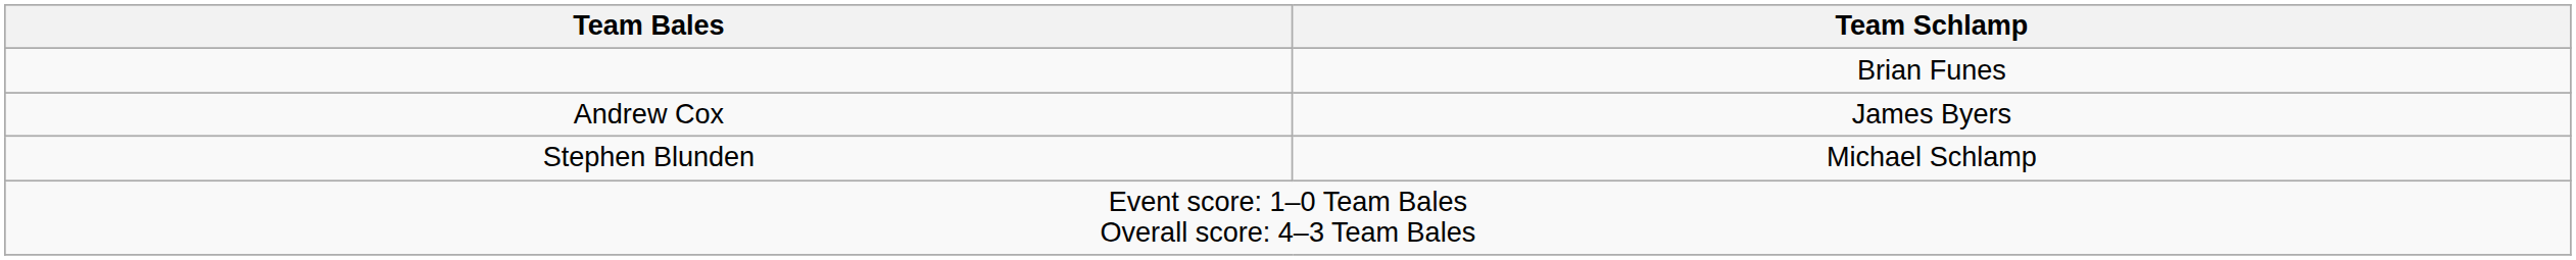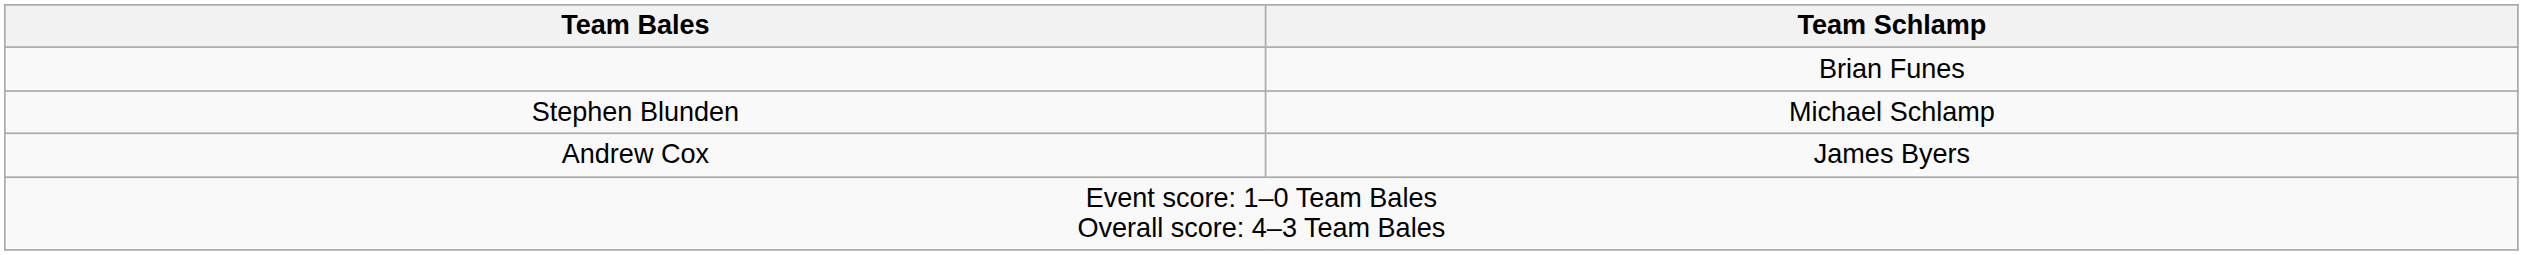 <table width="75%" class="wikitable">
 <tr>
 <th>Team Bales</th>
 <th>Team Schlamp</th>
 </tr>
 <tr align="center">
 <td></td>
 <td>Brian Funes</td>
 </tr>
 <tr align="center">
+<td>Stephen Blunden</td>
+<td>Michael Schlamp</td>
+</tr>
+<tr align="center">
 <td>Andrew Cox</td>
 <td>James Byers</td>
-</tr>
-<tr align="center">
-<td>Stephen Blunden</td>
-<td>Michael Schlamp</td>
 </tr>
 <tr align="center">
 <td colspan="2">Event score: 1–0 Team Bales <br> Overall score: 4–3 Team Bales</td>
 </tr>
 </table>
